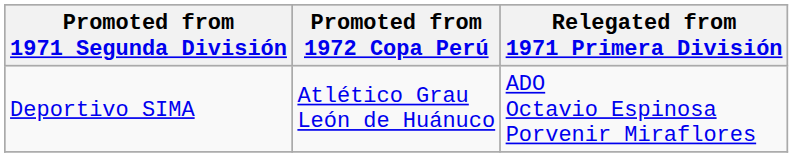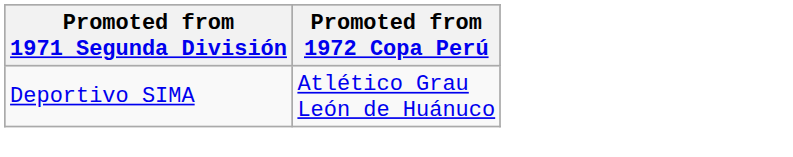 <table class="wikitable">
 <tr>
 <th>Promoted from<br><a href='#'>1971 Segunda División</a></th>
 <th>Promoted from<br><a href='#'>1972 Copa Perú</a></th>
-<th>Relegated from<br><a href='#'>1971 Primera División</a></th>
 </tr>
 <tr>
 <td> <a href='#'>Deportivo SIMA</a> </td>
 <td> <a href='#'>Atlético Grau</a> <br> <a href='#'>León de Huánuco</a> </td>
-<td> <a href='#'>ADO</a> <br> <a href='#'>Octavio Espinosa</a> <br> <a href='#'>Porvenir Miraflores</a> </td>
 </tr>
 </table>
